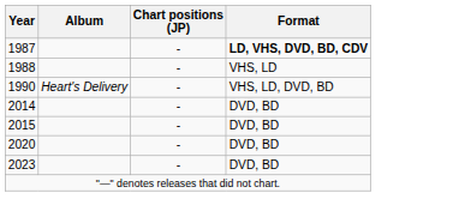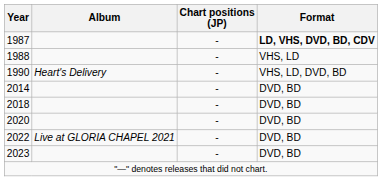 <table class="wikitable">
 <tr>
 <th>Year</th>
 <th>Album</th>
 <th>Chart positions<br>(JP)</th>
 <th>Format</th>
 </tr>
 <tr>
 <td>1987</td>
 <td><em></em></td>
 <td align="center">-</td>
 <td><strong>LD, VHS, DVD, BD, CDV</strong></td>
 </tr>
 <tr>
 <td>1988</td>
 <td><em></em></td>
 <td align="center">-</td>
 <td>VHS, LD</td>
 </tr>
 <tr>
 <td>1990</td>
 <td><em>Heart's Delivery</em></td>
 <td align="center">-</td>
 <td>VHS, LD, DVD, BD</td>
 </tr>
 <tr>
 <td>2014</td>
 <td><em></em></td>
 <td align="center">-</td>
 <td>DVD, BD</td>
 </tr>
 <tr>
-<td>2015</td>
+<td>2018</td>
 <td><em></em></td>
 <td align="center">-</td>
 <td>DVD, BD</td>
 </tr>
 <tr>
 <td>2020</td>
 <td><em></em></td>
+<td align="center">-</td>
+<td>DVD, BD</td>
+</tr>
+<tr>
+<td>2022</td>
+<td><em>Live at GLORIA CHAPEL 2021</em></td>
 <td align="center">-</td>
 <td>DVD, BD</td>
 </tr>
 <tr>
 <td>2023</td>
 <td><em></em></td>
 <td align="center">-</td>
 <td>DVD, BD</td>
 </tr>
 <tr>
 <td align="center" colspan="4" style="font-size: 85%">"—" denotes releases that did not chart.</td>
 </tr>
 </table>
